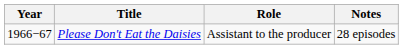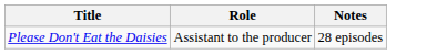 <table class="wikitable">
 <tr>
-<th>Year</th>
 <th>Title</th>
 <th>Role</th>
 <th>Notes</th>
 </tr>
 <tr>
-<td>1966−67</td>
 <td><em><a href='#'>Please Don't Eat the Daisies</a></em></td>
 <td>Assistant to the producer</td>
 <td>28 episodes</td>
 </tr>
 </table>
